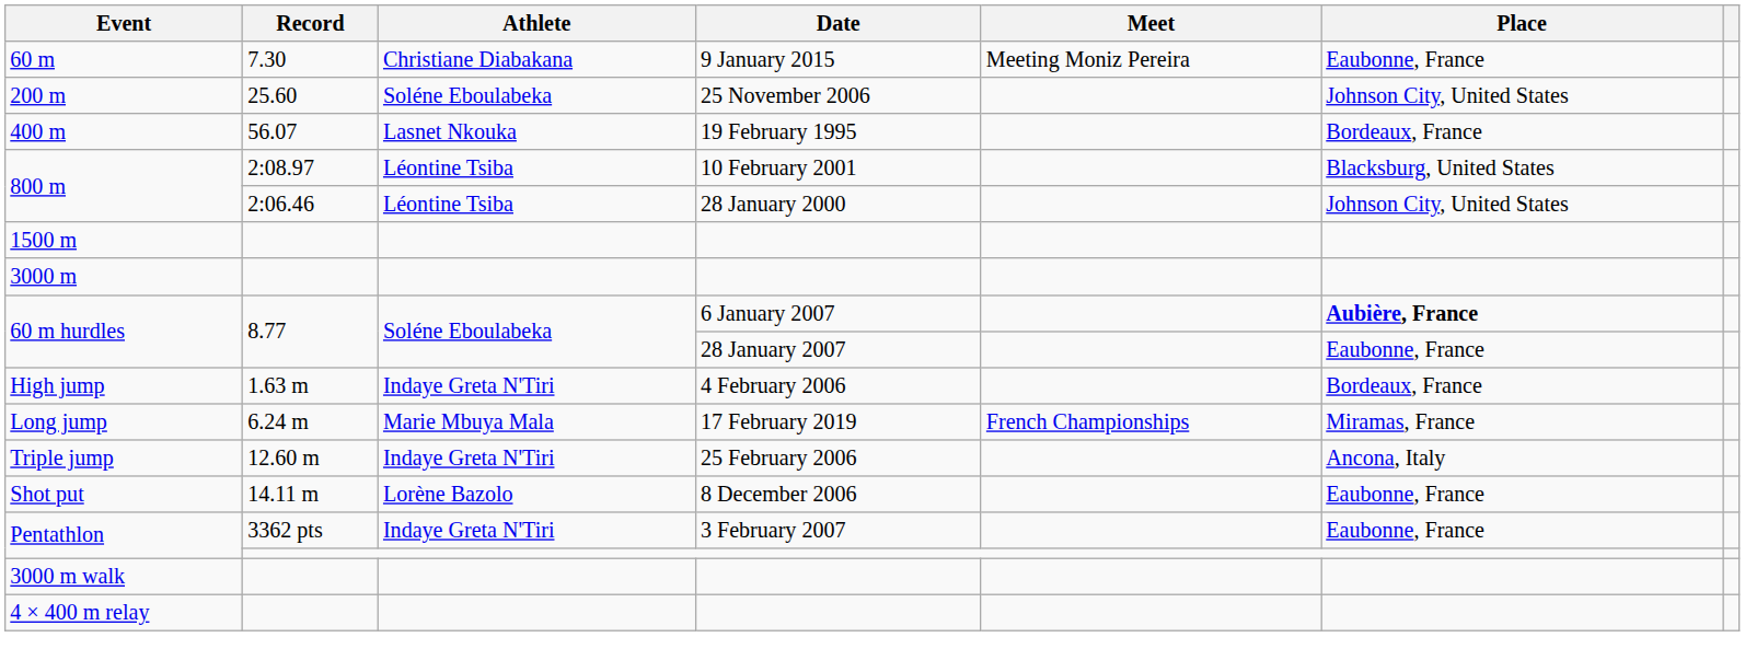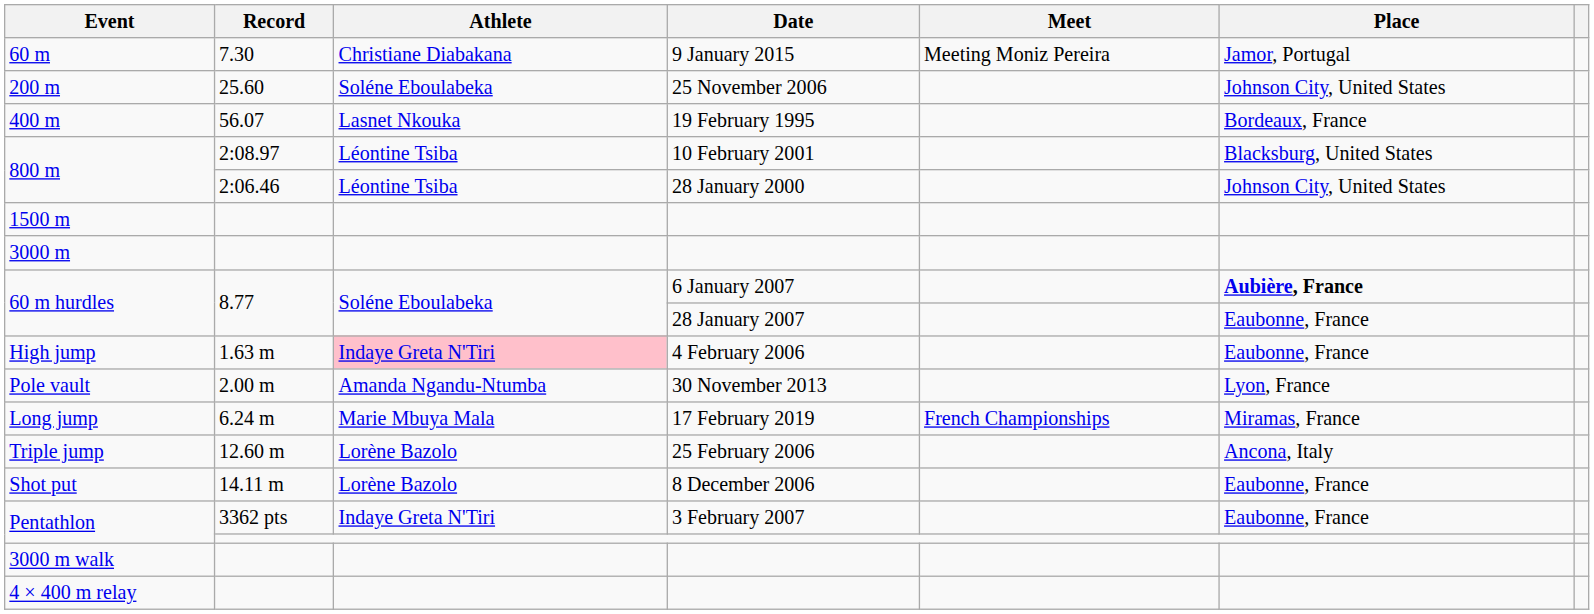 <table class="wikitable" style="font-size:95%; width: 95%;">
 <tr>
 <th>Event</th>
 <th>Record</th>
 <th>Athlete</th>
 <th>Date</th>
 <th>Meet</th>
 <th>Place</th>
 <th></th>
 </tr>
 <tr>
 <td><a href='#'>60 m</a></td>
 <td>7.30</td>
 <td><a href='#'>Christiane Diabakana</a></td>
 <td>9 January 2015</td>
 <td>Meeting Moniz Pereira</td>
-<td><a href='#'>Eaubonne</a>, France</td>
+<td><a href='#'>Jamor</a>, Portugal</td>
 <td></td>
 </tr>
 <tr>
 <td><a href='#'>200 m</a></td>
 <td>25.60</td>
 <td><a href='#'>Soléne Eboulabeka</a></td>
 <td>25 November 2006</td>
 <td></td>
 <td><a href='#'>Johnson City</a>, United States</td>
 <td></td>
 </tr>
 <tr>
 <td><a href='#'>400 m</a></td>
 <td>56.07</td>
 <td><a href='#'>Lasnet Nkouka</a></td>
 <td>19 February 1995</td>
 <td></td>
 <td><a href='#'>Bordeaux</a>, France</td>
 <td></td>
 </tr>
 <tr>
 <td rowspan=2><a href='#'>800 m</a></td>
 <td>2:08.97</td>
 <td><a href='#'>Léontine Tsiba</a></td>
 <td>10 February 2001</td>
 <td></td>
 <td><a href='#'>Blacksburg</a>, United States</td>
 <td></td>
 </tr>
 <tr>
 <td>2:06.46 </td>
 <td><a href='#'>Léontine Tsiba</a></td>
 <td>28 January 2000</td>
 <td></td>
 <td><a href='#'>Johnson City</a>, United States</td>
 <td></td>
 </tr>
 <tr>
 <td><a href='#'>1500 m</a></td>
 <td></td>
 <td></td>
 <td></td>
 <td></td>
 <td></td>
 <td></td>
 </tr>
 <tr>
 <td><a href='#'>3000 m</a></td>
 <td></td>
 <td></td>
 <td></td>
 <td></td>
 <td></td>
 <td></td>
 </tr>
 <tr>
 <td rowspan=2><a href='#'>60 m hurdles</a></td>
 <td rowspan=2>8.77</td>
 <td rowspan=2><a href='#'>Soléne Eboulabeka</a></td>
 <td>6 January 2007</td>
 <td></td>
 <td><strong><a href='#'>Aubière</a>, France</strong></td>
 <td></td>
 </tr>
 <tr>
 <td>28 January 2007</td>
 <td></td>
 <td><a href='#'>Eaubonne</a>, France</td>
 <td></td>
 </tr>
 <tr>
 <td><a href='#'>High jump</a></td>
 <td>1.63 m</td>
-<td><a href='#'>Indaye Greta N'Tiri</a></td>
+<td style="background: pink;"><a href='#'>Indaye Greta N'Tiri</a></td>
 <td>4 February 2006</td>
 <td></td>
-<td><a href='#'>Bordeaux</a>, France</td>
+<td><a href='#'>Eaubonne</a>, France</td>
+<td></td>
+</tr>
+<tr>
+<td><a href='#'>Pole vault</a></td>
+<td>2.00 m</td>
+<td><a href='#'>Amanda Ngandu-Ntumba</a></td>
+<td>30 November 2013</td>
+<td></td>
+<td><a href='#'>Lyon</a>, France</td>
 <td></td>
 </tr>
 <tr>
 <td><a href='#'>Long jump</a></td>
 <td>6.24 m</td>
 <td><a href='#'>Marie Mbuya Mala</a></td>
 <td>17 February 2019</td>
 <td><a href='#'>French Championships</a></td>
 <td><a href='#'>Miramas</a>, France</td>
 <td></td>
 </tr>
 <tr>
 <td><a href='#'>Triple jump</a></td>
 <td>12.60 m</td>
-<td><a href='#'>Indaye Greta N'Tiri</a></td>
+<td><a href='#'>Lorène Bazolo</a></td>
 <td>25 February 2006</td>
 <td></td>
 <td><a href='#'>Ancona</a>, Italy</td>
 <td></td>
 </tr>
 <tr>
 <td><a href='#'>Shot put</a></td>
 <td>14.11 m </td>
 <td><a href='#'>Lorène Bazolo</a></td>
 <td>8 December 2006</td>
 <td></td>
 <td><a href='#'>Eaubonne</a>, France</td>
 <td></td>
 </tr>
 <tr>
 <td rowspan=2><a href='#'>Pentathlon</a></td>
 <td>3362 pts</td>
 <td><a href='#'>Indaye Greta N'Tiri</a></td>
 <td>3 February 2007</td>
 <td></td>
 <td><a href='#'>Eaubonne</a>, France</td>
 <td></td>
 </tr>
 <tr>
 <td colspan=5></td>
 <td></td>
 </tr>
 <tr>
 <td><a href='#'>3000 m walk</a></td>
 <td></td>
 <td></td>
 <td></td>
 <td></td>
 <td></td>
 <td></td>
 </tr>
 <tr>
 <td><a href='#'>4 × 400 m relay</a></td>
 <td></td>
 <td></td>
 <td></td>
 <td></td>
 <td></td>
 <td></td>
 </tr>
 </table>
